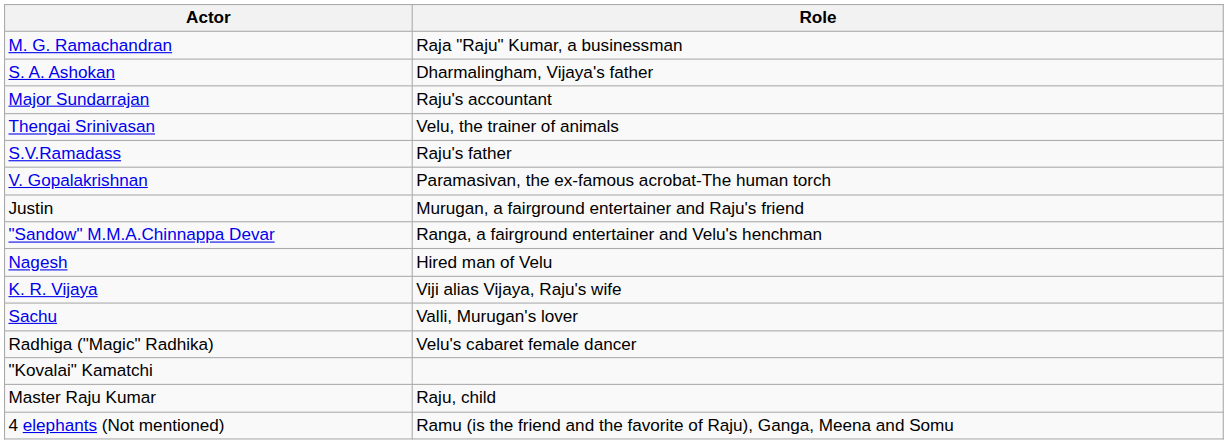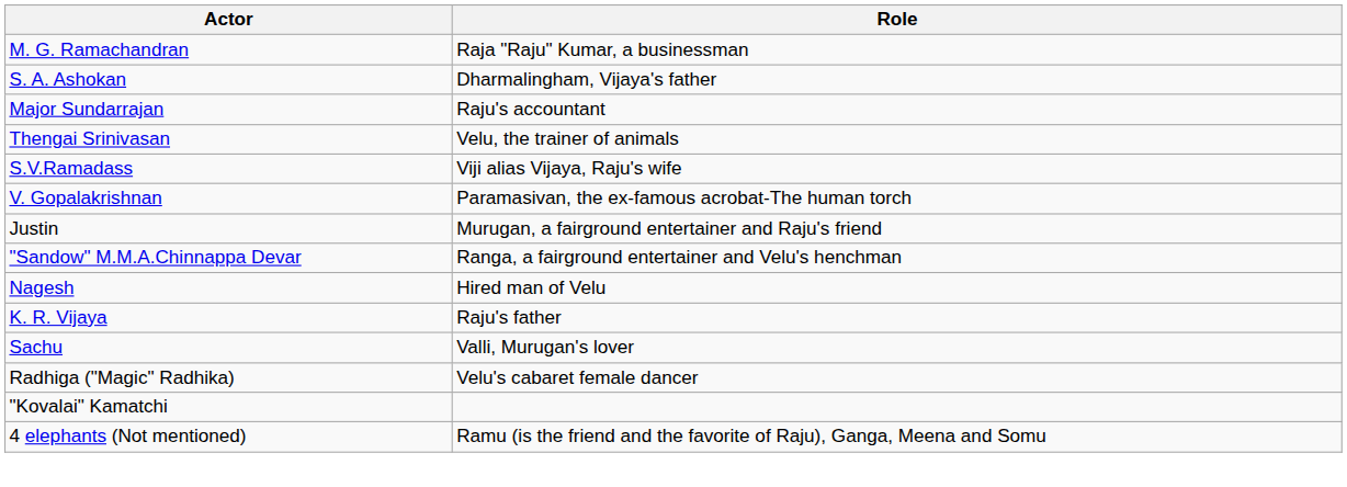 <table class="wikitable" width="72%">
 <tr>
 <th>Actor</th>
 <th>Role</th>
 </tr>
 <tr>
 <td><a href='#'>M. G. Ramachandran</a></td>
 <td>Raja "Raju" Kumar, a businessman</td>
 </tr>
 <tr>
 <td><a href='#'>S. A. Ashokan</a></td>
 <td>Dharmalingham, Vijaya's father</td>
 </tr>
 <tr>
 <td><a href='#'>Major Sundarrajan</a></td>
 <td>Raju's accountant</td>
 </tr>
 <tr>
 <td><a href='#'>Thengai Srinivasan</a></td>
 <td>Velu, the trainer of animals</td>
 </tr>
 <tr>
 <td><a href='#'>S.V.Ramadass</a></td>
-<td>Raju's father</td>
+<td>Viji alias Vijaya, Raju's wife</td>
 </tr>
 <tr>
 <td><a href='#'>V. Gopalakrishnan</a></td>
 <td>Paramasivan, the ex-famous acrobat-The human torch</td>
 </tr>
 <tr>
 <td>Justin</td>
 <td>Murugan, a fairground entertainer and Raju's friend</td>
 </tr>
 <tr>
 <td><a href='#'>"Sandow" M.M.A.Chinnappa Devar</a></td>
 <td>Ranga, a fairground entertainer and Velu's henchman</td>
 </tr>
 <tr>
 <td><a href='#'>Nagesh</a></td>
 <td>Hired man of Velu</td>
 </tr>
 <tr>
 <td><a href='#'>K. R. Vijaya</a></td>
-<td>Viji alias Vijaya, Raju's wife</td>
+<td>Raju's father</td>
 </tr>
 <tr>
 <td><a href='#'>Sachu</a></td>
 <td>Valli, Murugan's lover</td>
 </tr>
 <tr>
 <td>Radhiga ("Magic" Radhika)</td>
 <td>Velu's cabaret female dancer</td>
 </tr>
 <tr>
 <td>"Kovalai" Kamatchi</td>
 <td></td>
 </tr>
 <tr>
-<td>Master Raju Kumar</td>
-<td>Raju, child</td>
-</tr>
-<tr>
 <td>4 <a href='#'>elephants</a> (Not mentioned)</td>
 <td>Ramu (is the friend and the favorite of Raju), Ganga, Meena and Somu</td>
 </tr>
 </table>
